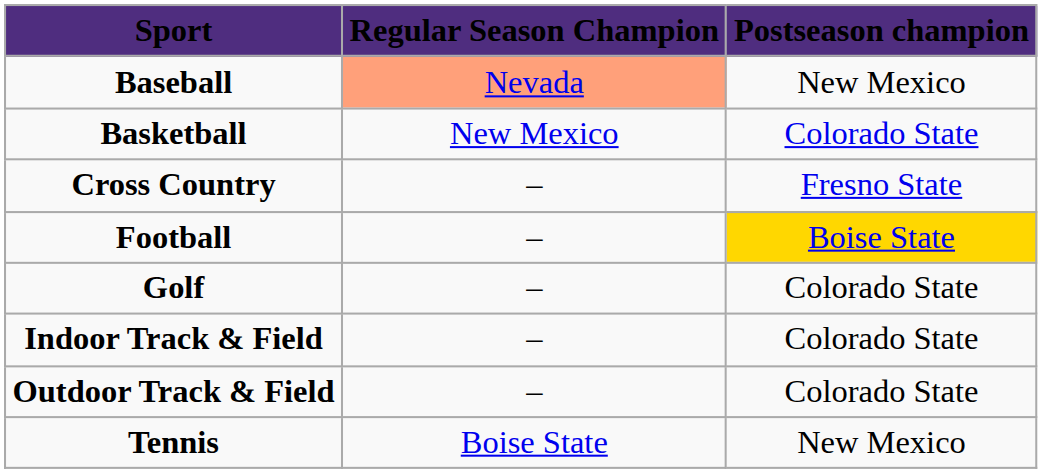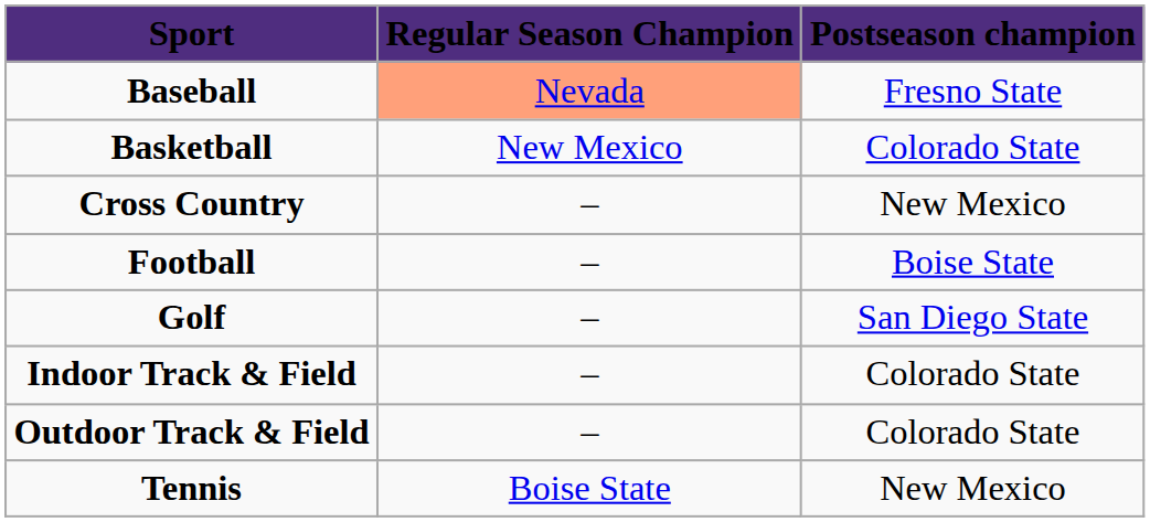 <table class="wikitable sortable">
 <tr border=0 style="border-collapse:collapse">
 <th style="background:#4F2D7F;"><span> Sport</span></th>
 <th style="background:#4F2D7F;"><span> Regular Season Champion  </span></th>
 <th style="background:#4F2D7F;"><span> Postseason champion</span></th>
 </tr>
 <tr>
 <td align=center><strong>Baseball</strong></td>
 <td align=center style="background: lightsalmon;"><a href='#'>Nevada</a></td>
-<td align=center>New Mexico</td>
+<td align=center><a href='#'>Fresno State</a></td>
 </tr>
 <tr>
 <td align=center><strong>Basketball</strong></td>
 <td align=center><a href='#'>New Mexico</a></td>
 <td align=center><a href='#'>Colorado State</a></td>
 </tr>
 <tr>
 <td align=center><strong>Cross Country</strong></td>
 <td align=center>–</td>
-<td align=center><a href='#'>Fresno State</a></td>
+<td align=center>New Mexico</td>
 </tr>
 <tr>
 <td align=center><strong>Football</strong></td>
 <td align=center>–</td>
-<td align=center style="background: gold;"><a href='#'>Boise State</a></td>
+<td align=center><a href='#'>Boise State</a></td>
 </tr>
 <tr>
 <td align=center><strong>Golf</strong></td>
 <td align=center>–</td>
-<td align=center>Colorado State</td>
+<td align=center><a href='#'>San Diego State</a></td>
 </tr>
 <tr>
 <td align=center><strong>Indoor Track & Field</strong></td>
 <td align=center>–</td>
 <td align=center>Colorado State</td>
 </tr>
 <tr>
 <td align=center><strong>Outdoor Track & Field</strong></td>
 <td align=center>–</td>
 <td align=center>Colorado State</td>
 </tr>
 <tr>
 <td align=center><strong>Tennis</strong></td>
 <td align=center><a href='#'>Boise State</a></td>
 <td align=center>New Mexico</td>
 </tr>
 </table>
